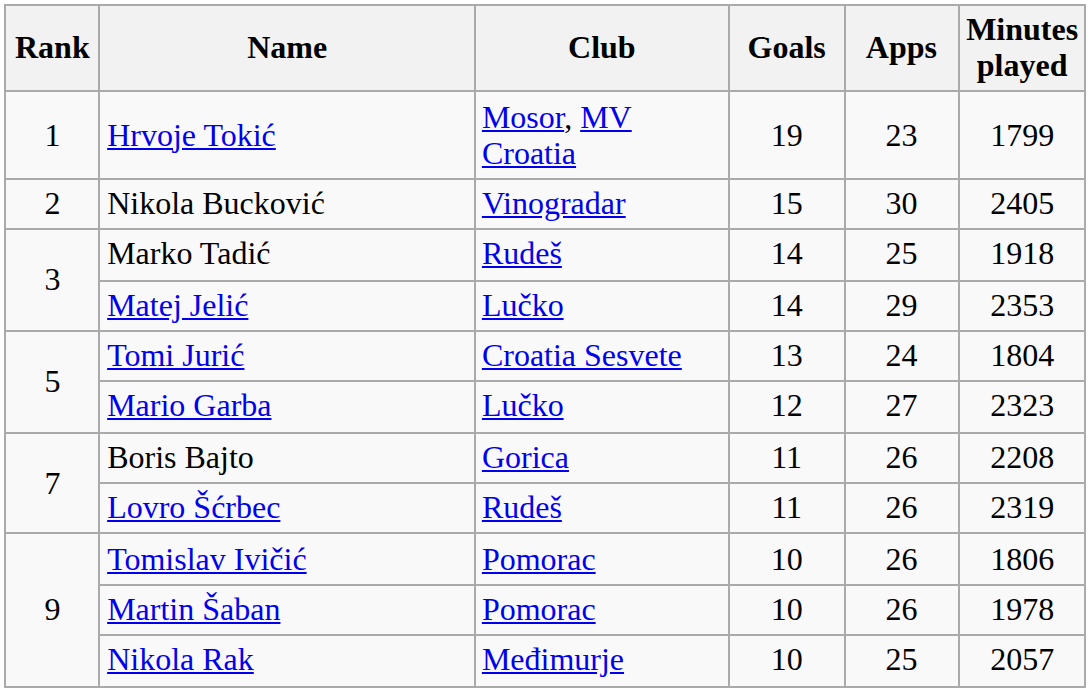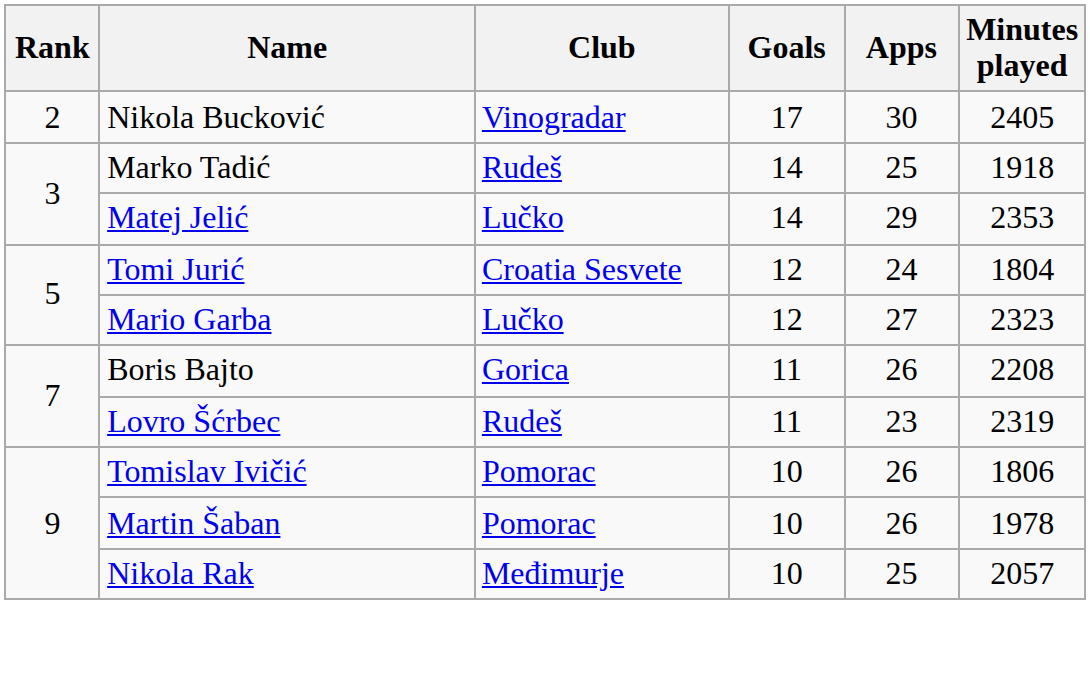 <table class="wikitable" style="text-align: center;">
 <tr>
 <th width=40>Rank</th>
 <th width=180>Name</th>
 <th width=120>Club</th>
 <th width=50>Goals</th>
 <th width=50>Apps</th>
 <th width=50>Minutes played</th>
 </tr>
 <tr>
-<td rowspan=1>1</td>
-<td align="left"> <a href='#'>Hrvoje Tokić</a></td>
-<td align="left"><a href='#'>Mosor</a>, <a href='#'>MV Croatia</a></td>
-<td>19</td>
-<td>23</td>
-<td>1799</td>
-</tr>
-<tr>
 <td rowspan=1>2</td>
 <td align="left"> Nikola Bucković</td>
 <td align="left"><a href='#'>Vinogradar</a></td>
-<td>15</td>
+<td>17</td>
 <td>30</td>
 <td>2405</td>
 </tr>
 <tr>
 <td rowspan=2>3</td>
 <td align="left"> Marko Tadić</td>
 <td align="left"><a href='#'>Rudeš</a></td>
 <td>14</td>
 <td>25</td>
 <td>1918</td>
 </tr>
 <tr>
 <td align="left"> <a href='#'>Matej Jelić</a></td>
 <td align="left"><a href='#'>Lučko</a></td>
 <td>14</td>
 <td>29</td>
 <td>2353</td>
 </tr>
 <tr>
 <td rowspan=2>5</td>
 <td align="left"> <a href='#'>Tomi Jurić</a></td>
 <td align="left"><a href='#'>Croatia Sesvete</a></td>
-<td>13</td>
+<td>12</td>
 <td>24</td>
 <td>1804</td>
 </tr>
 <tr>
 <td align="left"> <a href='#'>Mario Garba</a></td>
 <td align="left"><a href='#'>Lučko</a></td>
 <td>12</td>
 <td>27</td>
 <td>2323</td>
 </tr>
 <tr>
 <td rowspan=2>7</td>
 <td align="left"> Boris Bajto</td>
 <td align="left"><a href='#'>Gorica</a></td>
 <td>11</td>
 <td>26</td>
 <td>2208</td>
 </tr>
 <tr>
 <td align="left"> <a href='#'>Lovro Šćrbec</a></td>
 <td align="left"><a href='#'>Rudeš</a></td>
 <td>11</td>
-<td>26</td>
+<td>23</td>
 <td>2319</td>
 </tr>
 <tr>
 <td rowspan=3>9</td>
 <td align="left"> <a href='#'>Tomislav Ivičić</a></td>
 <td align="left"><a href='#'>Pomorac</a></td>
 <td>10</td>
 <td>26</td>
 <td>1806</td>
 </tr>
 <tr>
 <td align="left"> <a href='#'>Martin Šaban</a></td>
 <td align="left"><a href='#'>Pomorac</a></td>
 <td>10</td>
 <td>26</td>
 <td>1978</td>
 </tr>
 <tr>
 <td align="left"> <a href='#'>Nikola Rak</a></td>
 <td align="left"><a href='#'>Međimurje</a></td>
 <td>10</td>
 <td>25</td>
 <td>2057</td>
 </tr>
 </table>
